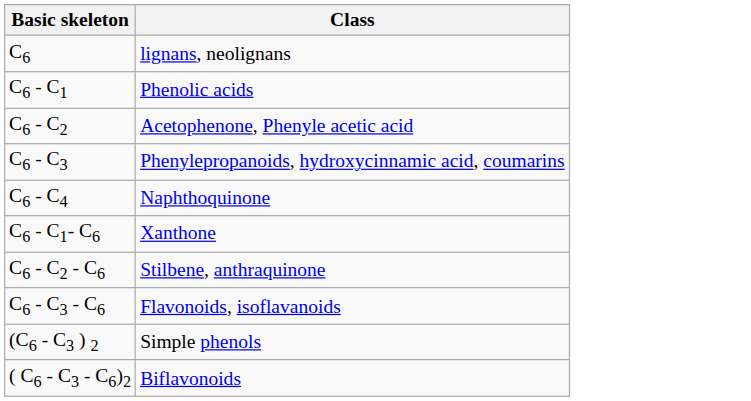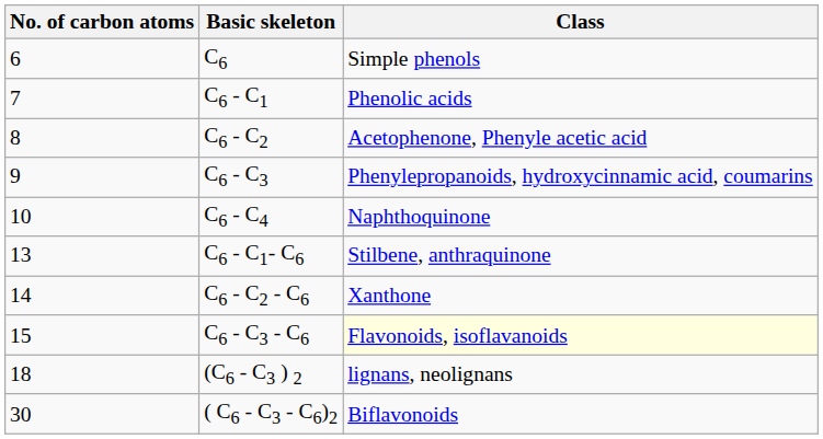 <table class="wikitable">
 <tr>
+<th>No. of carbon atoms</th>
 <th>Basic skeleton</th>
 <th>Class</th>
 </tr>
 <tr>
+<td>6</td>
 <td>C<sub>6</sub></td>
-<td><a href='#'>lignans</a>, neolignans</td>
+<td>Simple <a href='#'>phenols</a></td>
 </tr>
 <tr>
+<td>7</td>
 <td>C<sub>6</sub> - C<sub>1</sub></td>
 <td><a href='#'>Phenolic acids</a></td>
 </tr>
 <tr>
+<td>8</td>
 <td>C<sub>6</sub> - C<sub>2</sub></td>
 <td><a href='#'>Acetophenone</a>, <a href='#'>Phenyle acetic acid</a></td>
 </tr>
 <tr>
+<td>9</td>
 <td>C<sub>6</sub> - C<sub>3</sub></td>
 <td><a href='#'>Phenylepropanoids</a>, <a href='#'>hydroxycinnamic acid</a>, <a href='#'>coumarins</a></td>
 </tr>
 <tr>
+<td>10</td>
 <td>C<sub>6</sub> - C<sub>4</sub></td>
 <td><a href='#'>Naphthoquinone</a></td>
 </tr>
 <tr>
+<td>13</td>
 <td>C<sub>6</sub> - C<sub>1</sub>- C<sub>6</sub></td>
+<td><a href='#'>Stilbene</a>, <a href='#'>anthraquinone</a></td>
+</tr>
+<tr>
+<td>14</td>
+<td>C<sub>6</sub> - C<sub>2</sub> - C<sub>6</sub></td>
 <td><a href='#'>Xanthone</a></td>
 </tr>
 <tr>
-<td>C<sub>6</sub> - C<sub>2</sub> - C<sub>6</sub></td>
-<td><a href='#'>Stilbene</a>, <a href='#'>anthraquinone</a></td>
+<td>15</td>
+<td>C<sub>6</sub> - C<sub>3</sub> - C<sub>6</sub></td>
+<td style="background: lightyellow;"><a href='#'>Flavonoids</a>, <a href='#'>isoflavanoids</a></td>
 </tr>
 <tr>
-<td>C<sub>6</sub> - C<sub>3</sub> - C<sub>6</sub></td>
-<td><a href='#'>Flavonoids</a>, <a href='#'>isoflavanoids</a></td>
+<td>18</td>
+<td>(C<sub>6</sub> - C<sub>3</sub> ) <sub>2</sub></td>
+<td><a href='#'>lignans</a>, neolignans</td>
 </tr>
 <tr>
-<td>(C<sub>6</sub> - C<sub>3</sub> ) <sub>2</sub></td>
-<td>Simple <a href='#'>phenols</a></td>
-</tr>
-<tr>
+<td>30</td>
 <td>( C<sub>6</sub> - C<sub>3</sub> - C<sub>6</sub>)<sub>2</sub></td>
 <td><a href='#'>Biflavonoids</a></td>
 </tr>
 </table>
